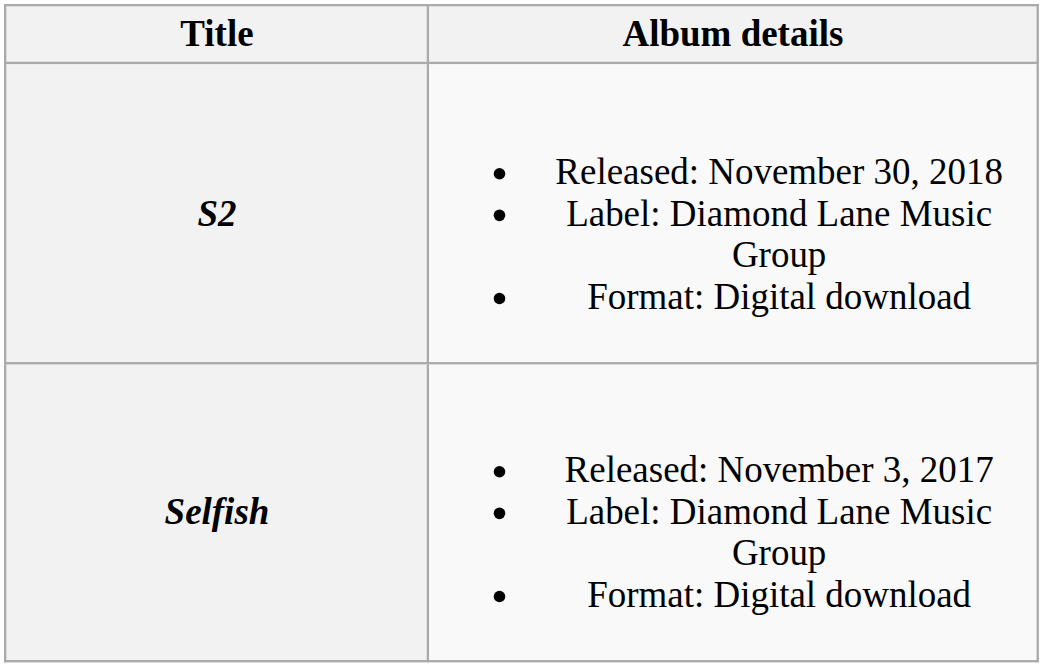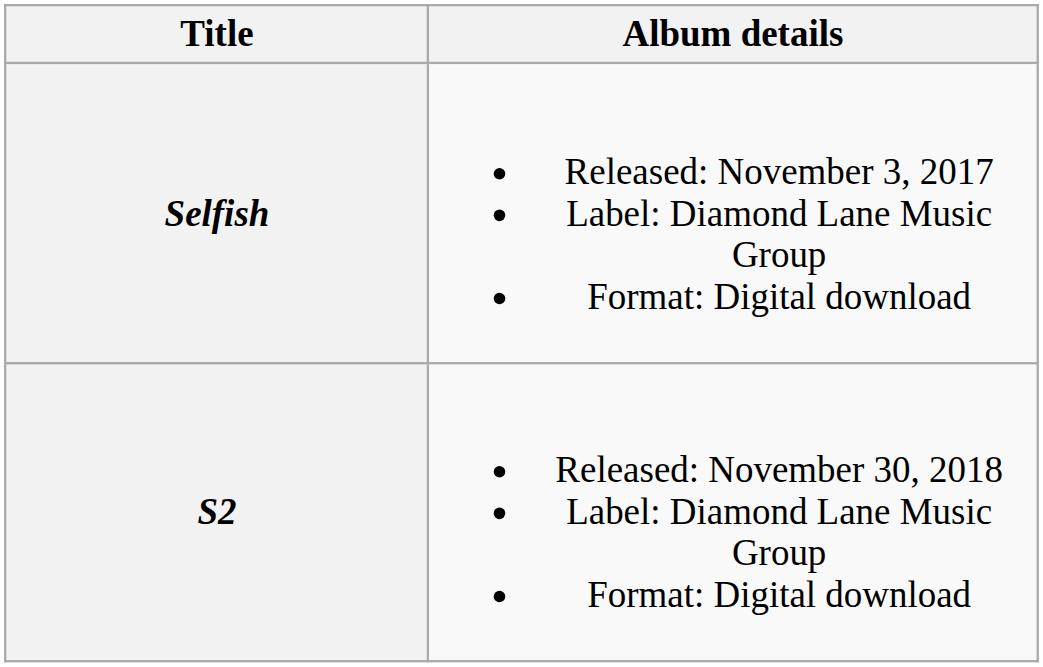 <table class="wikitable plainrowheaders" style="text-align:center;">
 <tr>
 <th scope="col" style="width:11em;">Title</th>
 <th scope="col" style="width:16em;">Album details</th>
 </tr>
 <tr>
+<th scope="row"><em>Selfish</em></th>
+<td><br><ul><li>Released: November 3, 2017</li><li>Label: Diamond Lane Music Group</li><li>Format: Digital download</li></ul></td>
+</tr>
+<tr>
 <th scope="row"><em>S2</em></th>
 <td><br><ul><li>Released: November 30, 2018</li><li>Label: Diamond Lane Music Group</li><li>Format: Digital download</li></ul></td>
 </tr>
-<tr>
-<th scope="row"><em>Selfish</em></th>
-<td><br><ul><li>Released: November 3, 2017</li><li>Label: Diamond Lane Music Group</li><li>Format: Digital download</li></ul></td>
-</tr>
 </table>
